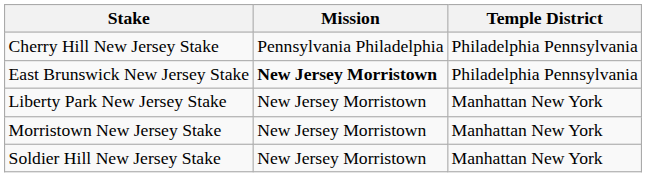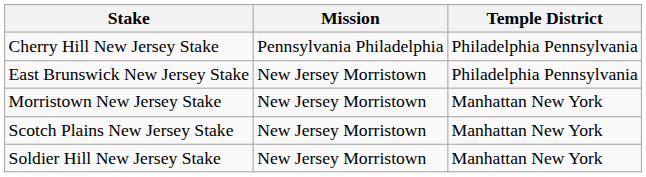 <table class="wikitable sortable">
 <tr>
 <th>Stake</th>
 <th>Mission</th>
 <th>Temple District</th>
 </tr>
 <tr>
 <td>Cherry Hill New Jersey Stake</td>
 <td>Pennsylvania Philadelphia</td>
 <td>Philadelphia Pennsylvania</td>
 </tr>
 <tr>
 <td>East Brunswick New Jersey Stake</td>
-<td><strong>New Jersey Morristown</strong></td>
+<td>New Jersey Morristown</td>
 <td>Philadelphia Pennsylvania</td>
 </tr>
 <tr>
-<td>Liberty Park New Jersey Stake</td>
+<td>Morristown New Jersey Stake</td>
 <td>New Jersey Morristown</td>
 <td>Manhattan New York</td>
 </tr>
 <tr>
-<td>Morristown New Jersey Stake</td>
+<td>Scotch Plains New Jersey Stake</td>
 <td>New Jersey Morristown</td>
 <td>Manhattan New York</td>
 </tr>
 <tr>
 <td>Soldier Hill New Jersey Stake</td>
 <td>New Jersey Morristown</td>
 <td>Manhattan New York</td>
 </tr>
 </table>
